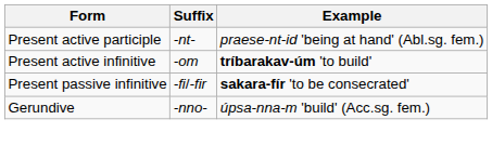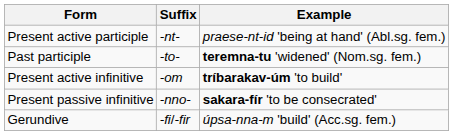 <table class="wikitable">
 <tr>
 <th>Form</th>
 <th>Suffix</th>
 <th>Example</th>
 </tr>
 <tr>
 <td>Present active participle</td>
 <td><em>-nt-</em></td>
 <td><em>praese-nt-id</em> 'being at hand' (Abl.sg. fem.)</td>
 </tr>
 <tr>
+<td>Past participle</td>
+<td><em>-to-</em></td>
+<td><strong>teremna-tu</strong> 'widened' (Nom.sg. fem.)</td>
+</tr>
+<tr>
 <td>Present active infinitive</td>
 <td><em>-om</em></td>
 <td><strong>tríbarakav-úm</strong> 'to build'</td>
 </tr>
 <tr>
 <td>Present passive infinitive</td>
-<td><em>-fi</em>/<em>-fir</em></td>
+<td><em>-nno-</em></td>
 <td><strong>sakara-fír</strong> 'to be consecrated'</td>
 </tr>
 <tr>
 <td>Gerundive</td>
-<td><em>-nno-</em></td>
+<td><em>-fi</em>/<em>-fir</em></td>
 <td><em>úpsa-nna-m</em> 'build' (Acc.sg. fem.)</td>
 </tr>
 </table>
